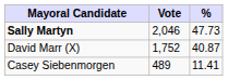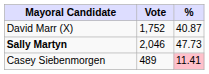 <table class="wikitable">
 <tr>
 <th style="background:#ddf; width:200px;">Mayoral Candidate</th>
 <th style="background:#ddf; width:50px;">Vote</th>
 <th style="background:#ddf; width:30px;">%</th>
 </tr>
 <tr>
+<td>David Marr (X)</td>
+<td>1,752</td>
+<td>40.87</td>
+</tr>
+<tr>
 <td><strong>Sally Martyn</strong></td>
 <td>2,046</td>
 <td>47.73</td>
 </tr>
 <tr>
-<td>David Marr (X)</td>
-<td>1,752</td>
-<td>40.87</td>
-</tr>
-<tr>
 <td>Casey Siebenmorgen</td>
 <td>489</td>
-<td>11.41</td>
+<td style="background: pink;">11.41</td>
 </tr>
 </table>
